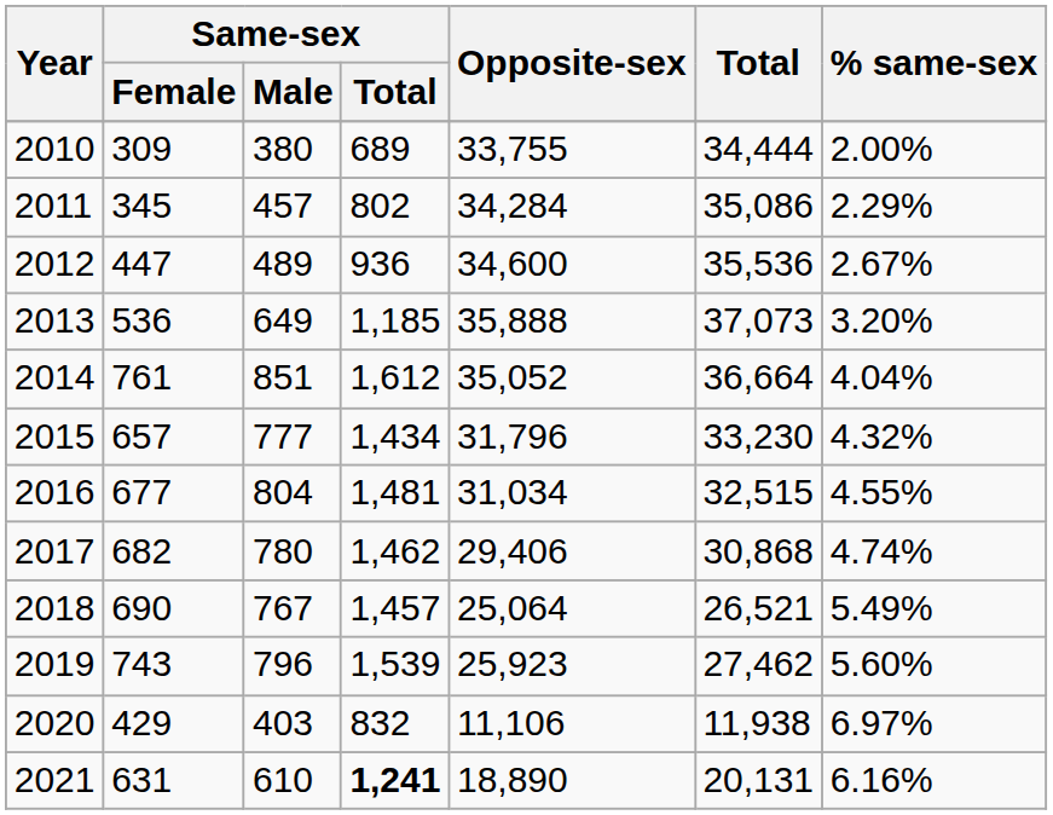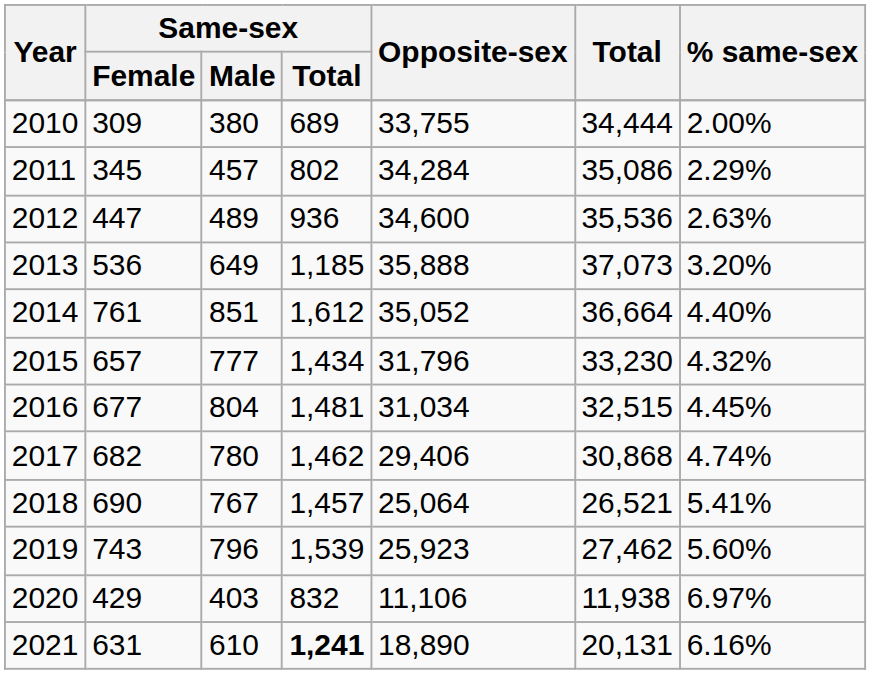 <table class="wikitable">
 <tr>
 <th rowspan=2>Year</th>
 <th colspan=3>Same-sex</th>
 <th rowspan=2>Opposite-sex</th>
 <th rowspan=2>Total</th>
 <th rowspan=2>% same-sex</th>
 </tr>
 <tr>
 <th>Female</th>
 <th>Male</th>
 <th>Total</th>
 </tr>
 <tr>
 </tr>
 <tr>
 <td>2010</td>
 <td>309</td>
 <td>380</td>
 <td>689</td>
 <td>33,755</td>
 <td>34,444</td>
 <td>2.00%</td>
 </tr>
 <tr>
 <td>2011</td>
 <td>345</td>
 <td>457</td>
 <td>802</td>
 <td>34,284</td>
 <td>35,086</td>
 <td>2.29%</td>
 </tr>
 <tr>
 <td>2012</td>
 <td>447</td>
 <td>489</td>
 <td>936</td>
 <td>34,600</td>
 <td>35,536</td>
-<td>2.67%</td>
+<td>2.63%</td>
 </tr>
 <tr>
 <td>2013</td>
 <td>536</td>
 <td>649</td>
 <td>1,185</td>
 <td>35,888</td>
 <td>37,073</td>
 <td>3.20%</td>
 </tr>
 <tr>
 <td>2014</td>
 <td>761</td>
 <td>851</td>
 <td>1,612</td>
 <td>35,052</td>
 <td>36,664</td>
-<td>4.04%</td>
+<td>4.40%</td>
 </tr>
 <tr>
 <td>2015</td>
 <td>657</td>
 <td>777</td>
 <td>1,434</td>
 <td>31,796</td>
 <td>33,230</td>
 <td>4.32%</td>
 </tr>
 <tr>
 <td>2016</td>
 <td>677</td>
 <td>804</td>
 <td>1,481</td>
 <td>31,034</td>
 <td>32,515</td>
-<td>4.55%</td>
+<td>4.45%</td>
 </tr>
 <tr>
 <td>2017</td>
 <td>682</td>
 <td>780</td>
 <td>1,462</td>
 <td>29,406</td>
 <td>30,868</td>
 <td>4.74%</td>
 </tr>
 <tr>
 <td>2018</td>
 <td>690</td>
 <td>767</td>
 <td>1,457</td>
 <td>25,064</td>
 <td>26,521</td>
-<td>5.49%</td>
+<td>5.41%</td>
 </tr>
 <tr>
 <td>2019</td>
 <td>743</td>
 <td>796</td>
 <td>1,539</td>
 <td>25,923</td>
 <td>27,462</td>
 <td>5.60%</td>
 </tr>
 <tr>
 <td>2020</td>
 <td>429</td>
 <td>403</td>
 <td>832</td>
 <td>11,106</td>
 <td>11,938</td>
 <td>6.97%</td>
 </tr>
 <tr>
 <td>2021</td>
 <td>631</td>
 <td>610</td>
 <td><strong>1,241</strong></td>
 <td>18,890</td>
 <td>20,131</td>
 <td>6.16%</td>
 </tr>
 </table>
